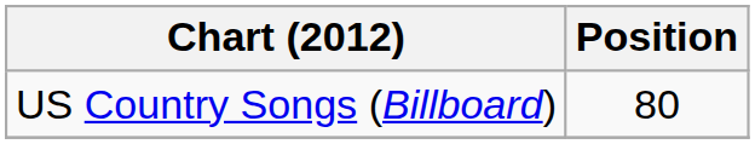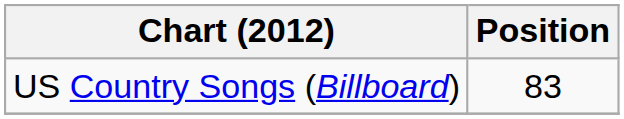 <table class="wikitable sortable">
 <tr>
 <th scope="col">Chart (2012)</th>
 <th scope="col">Position</th>
 </tr>
 <tr>
 <td>US <a href='#'>Country Songs</a> (<em><a href='#'>Billboard</a></em>)</td>
-<td align="center">80</td>
+<td align="center">83</td>
 </tr>
 <tr>
 </tr>
 </table>
